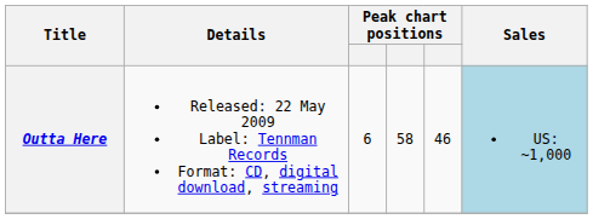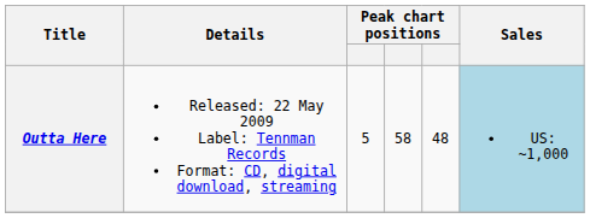 <table class="wikitable plainrowheaders" style="text-align:center;">
 <tr>
 <th scope="col" rowspan="2" style="width:8em;">Title</th>
 <th scope="col" rowspan="2" style="width:15.5em;">Details</th>
 <th scope="colgroup" colspan="3">Peak chart positions</th>
 <th scope="col" rowspan="2" style="width:8.5em;">Sales</th>
 </tr>
 <tr>
 <th scope="col" style="width:2.5em;font-size:90%;"><a href='#'></a><br></th>
 <th scope="col" style="width:2.5em;font-size:90%;"><a href='#'></a><br></th>
 <th scope="col" style="width:2.5em;font-size:90%;"><a href='#'></a><br></th>
 </tr>
 <tr>
 <th scope="row"><em><a href='#'>Outta Here</a></em></th>
 <td><br><ul><li>Released: 22 May 2009</li><li>Label: <a href='#'>Tennman Records</a></li><li>Format: <a href='#'>CD</a>, <a href='#'>digital download</a>, <a href='#'>streaming</a></li></ul></td>
-<td>6</td>
+<td>5</td>
 <td>58</td>
-<td>46</td>
+<td>48</td>
 <td style="background: lightblue;"><br><ul><li>US: ~1,000</li></ul></td>
 </tr>
 <tr>
 </tr>
 </table>
